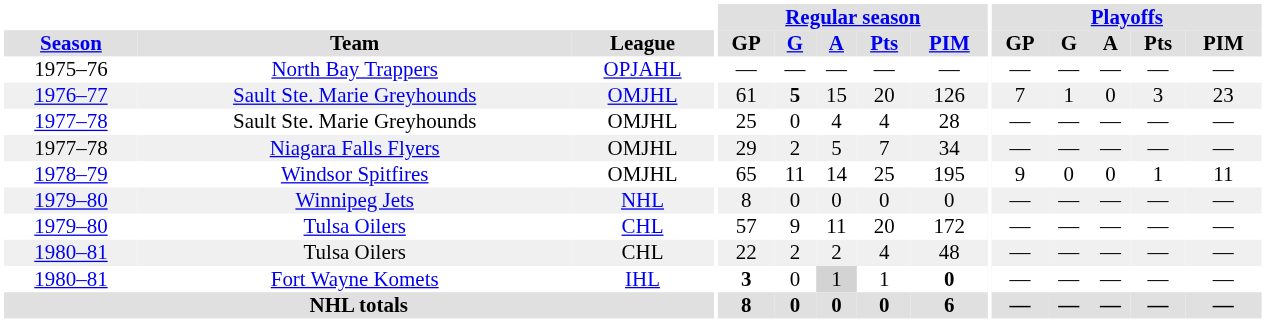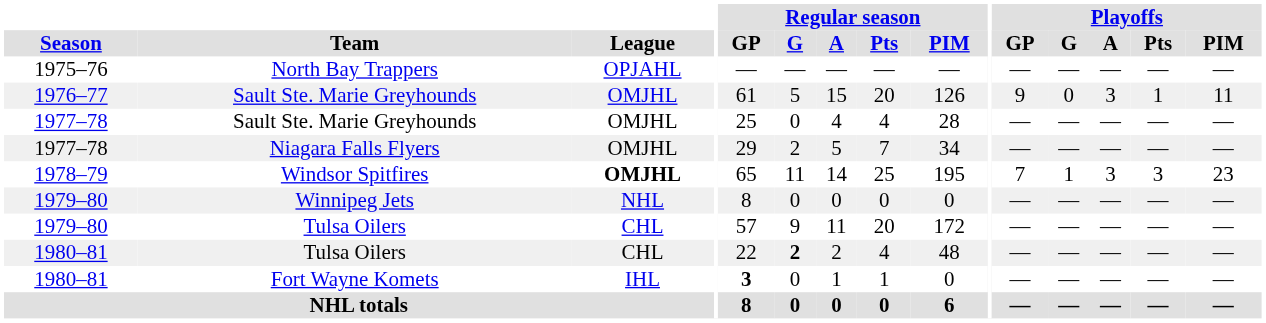 <table border="0" cellpadding="1" cellspacing="0" style="text-align:center; width:60em">
 <tr bgcolor="#e0e0e0">
 <th colspan="3" bgcolor="#ffffff"></th>
 <th rowspan="100" bgcolor="#ffffff"></th>
 <th colspan="5"><a href='#'>Regular season</a></th>
 <th rowspan="100" bgcolor="#ffffff"></th>
 <th colspan="5"><a href='#'>Playoffs</a></th>
 </tr>
 <tr bgcolor="#e0e0e0">
 <th><a href='#'>Season</a></th>
 <th>Team</th>
 <th>League</th>
 <th>GP</th>
 <th><a href='#'>G</a></th>
 <th><a href='#'>A</a></th>
 <th><a href='#'>Pts</a></th>
 <th><a href='#'>PIM</a></th>
 <th>GP</th>
 <th>G</th>
 <th>A</th>
 <th>Pts</th>
 <th>PIM</th>
 </tr>
 <tr>
 <td>1975–76</td>
 <td><a href='#'>North Bay Trappers</a></td>
 <td><a href='#'>OPJAHL</a></td>
 <td>—</td>
 <td>—</td>
 <td>—</td>
 <td>—</td>
 <td>—</td>
 <td>—</td>
 <td>—</td>
 <td>—</td>
 <td>—</td>
 <td>—</td>
 </tr>
 <tr bgcolor="#f0f0f0">
 <td><a href='#'>1976–77</a></td>
 <td><a href='#'>Sault Ste. Marie Greyhounds</a></td>
 <td><a href='#'>OMJHL</a></td>
 <td>61</td>
-<td><strong>5</strong></td>
+<td>5</td>
 <td>15</td>
 <td>20</td>
 <td>126</td>
-<td>7</td>
-<td>1</td>
+<td>9</td>
 <td>0</td>
 <td>3</td>
-<td>23</td>
+<td>1</td>
+<td>11</td>
 </tr>
 <tr>
 <td><a href='#'>1977–78</a></td>
 <td>Sault Ste. Marie Greyhounds</td>
 <td>OMJHL</td>
 <td>25</td>
 <td>0</td>
 <td>4</td>
 <td>4</td>
 <td>28</td>
 <td>—</td>
 <td>—</td>
 <td>—</td>
 <td>—</td>
 <td>—</td>
 </tr>
 <tr bgcolor="#f0f0f0">
 <td>1977–78</td>
 <td><a href='#'>Niagara Falls Flyers</a></td>
 <td>OMJHL</td>
 <td>29</td>
 <td>2</td>
 <td>5</td>
 <td>7</td>
 <td>34</td>
 <td>—</td>
 <td>—</td>
 <td>—</td>
 <td>—</td>
 <td>—</td>
 </tr>
 <tr>
 <td><a href='#'>1978–79</a></td>
 <td><a href='#'>Windsor Spitfires</a></td>
-<td>OMJHL</td>
+<td><strong>OMJHL</strong></td>
 <td>65</td>
 <td>11</td>
 <td>14</td>
 <td>25</td>
 <td>195</td>
-<td>9</td>
-<td>0</td>
-<td>0</td>
+<td>7</td>
 <td>1</td>
-<td>11</td>
+<td>3</td>
+<td>3</td>
+<td>23</td>
 </tr>
 <tr bgcolor="#f0f0f0">
 <td><a href='#'>1979–80</a></td>
 <td><a href='#'>Winnipeg Jets</a></td>
 <td><a href='#'>NHL</a></td>
 <td>8</td>
 <td>0</td>
 <td>0</td>
 <td>0</td>
 <td>0</td>
 <td>—</td>
 <td>—</td>
 <td>—</td>
 <td>—</td>
 <td>—</td>
 </tr>
 <tr>
 <td><a href='#'>1979–80</a></td>
 <td><a href='#'>Tulsa Oilers</a></td>
 <td><a href='#'>CHL</a></td>
 <td>57</td>
 <td>9</td>
 <td>11</td>
 <td>20</td>
 <td>172</td>
 <td>—</td>
 <td>—</td>
 <td>—</td>
 <td>—</td>
 <td>—</td>
 </tr>
 <tr bgcolor="#f0f0f0">
 <td><a href='#'>1980–81</a></td>
 <td>Tulsa Oilers</td>
 <td>CHL</td>
 <td>22</td>
-<td>2</td>
+<td><strong>2</strong></td>
 <td>2</td>
 <td>4</td>
 <td>48</td>
 <td>—</td>
 <td>—</td>
 <td>—</td>
 <td>—</td>
 <td>—</td>
 </tr>
 <tr>
 <td><a href='#'>1980–81</a></td>
 <td><a href='#'>Fort Wayne Komets</a></td>
 <td><a href='#'>IHL</a></td>
 <td><strong>3</strong></td>
 <td>0</td>
-<td style="background: lightgrey;">1</td>
 <td>1</td>
-<td><strong>0</strong></td>
+<td>1</td>
+<td>0</td>
 <td>—</td>
 <td>—</td>
 <td>—</td>
 <td>—</td>
 <td>—</td>
 </tr>
 <tr bgcolor="#e0e0e0">
 <th colspan="3">NHL totals</th>
 <th>8</th>
 <th>0</th>
 <th>0</th>
 <th>0</th>
 <th>6</th>
 <th>—</th>
 <th>—</th>
 <th>—</th>
 <th>—</th>
 <th>—</th>
 </tr>
 </table>
